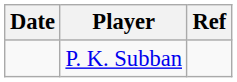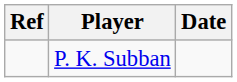 <table class="wikitable">
 <tr>
+<th>Ref</th>
+<th>Player</th>
 <th>Date</th>
-<th>Player</th>
-<th>Ref</th>
 </tr>
 <tr>
 <td></td>
 <td><a href='#'>P. K. Subban</a></td>
 <td></td>
 </tr>
 </table>
